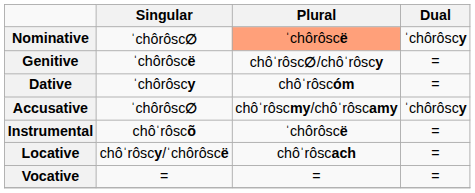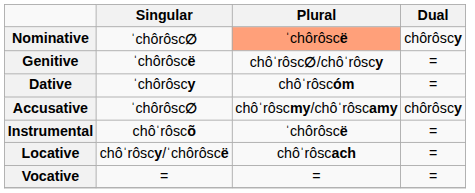 <table class="wikitable" style="text-align:center;">
 <tr>
 <td></td>
 <th>Singular</th>
 <th>Plural</th>
 <th>Dual</th>
 </tr>
 <tr>
 <th>Nominative</th>
 <td>ˈchôrôsc<strong>∅</strong></td>
 <td style="background: lightsalmon;">ˈchôrôsc<strong>ë</strong></td>
-<td>ˈchôrôsc<strong>y</strong></td>
+<td>chôrôsc<strong>y</strong></td>
 </tr>
 <tr>
 <th>Genitive</th>
 <td>ˈchôrôsc<strong>ë</strong></td>
 <td>chôˈrôsc<strong>∅</strong>/chôˈrôsc<strong>y</strong></td>
 <td>= </td>
 </tr>
 <tr>
 <th>Dative</th>
 <td>ˈchôrôsc<strong>y</strong></td>
 <td>chôˈrôsc<strong>óm</strong></td>
 <td>= </td>
 </tr>
 <tr>
 <th>Accusative</th>
 <td>ˈchôrôsc<strong>∅</strong></td>
 <td>chôˈrôsc<strong>my</strong>/chôˈrôsc<strong>amy</strong></td>
-<td>ˈchôrôsc<strong>y</strong></td>
+<td>chôrôsc<strong>y</strong></td>
 </tr>
 <tr>
 <th>Instrumental</th>
 <td>chôˈrôsc<strong>õ</strong></td>
 <td>ˈchôrôsc<strong>ë</strong></td>
 <td>= </td>
 </tr>
 <tr>
 <th>Locative</th>
 <td>chôˈrôsc<strong>y</strong>/ˈchôrôsc<strong>ë</strong></td>
 <td>chôˈrôsc<strong>ach</strong></td>
 <td>= </td>
 </tr>
 <tr>
 <th>Vocative</th>
 <td>= </td>
 <td>= </td>
 <td>= </td>
 </tr>
 <tr>
 </tr>
 </table>
